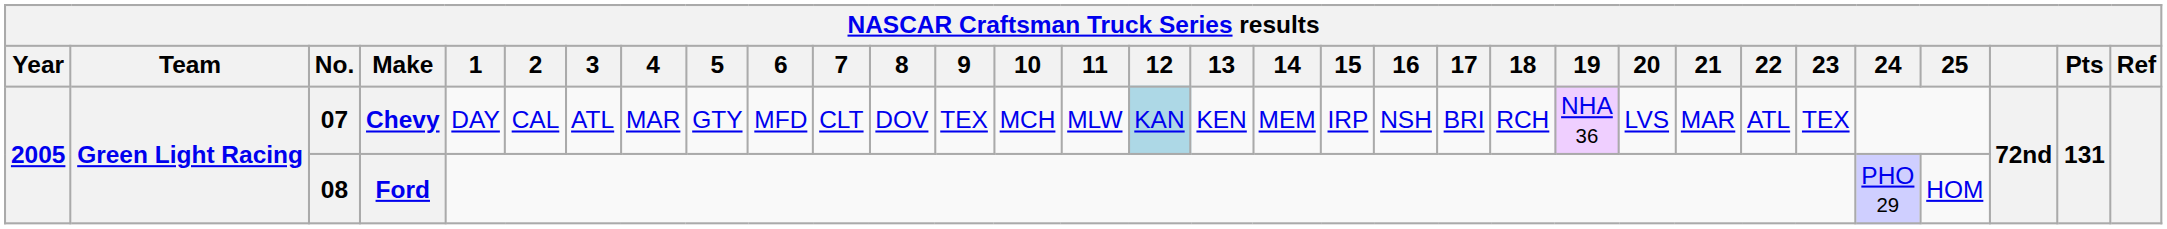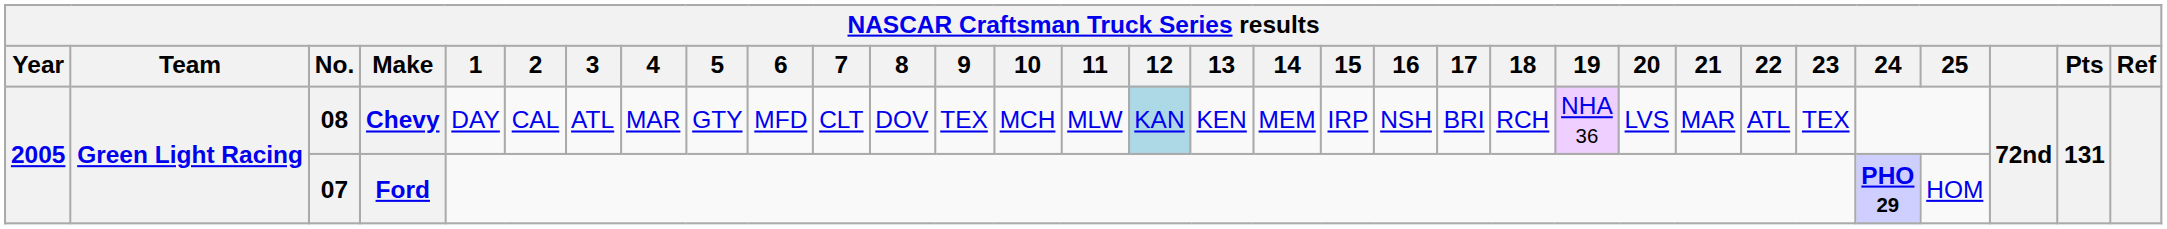 <table class="wikitable" style="text-align:center; font-size:75%">
 <tr>
 <th colspan=45><a href='#'>NASCAR Craftsman Truck Series</a> results</th>
 </tr>
 <tr>
 <th>Year</th>
 <th>Team</th>
 <th>No.</th>
 <th>Make</th>
 <th>1</th>
 <th>2</th>
 <th>3</th>
 <th>4</th>
 <th>5</th>
 <th>6</th>
 <th>7</th>
 <th>8</th>
 <th>9</th>
 <th>10</th>
 <th>11</th>
 <th>12</th>
 <th>13</th>
 <th>14</th>
 <th>15</th>
 <th>16</th>
 <th>17</th>
 <th>18</th>
 <th>19</th>
 <th>20</th>
 <th>21</th>
 <th>22</th>
 <th>23</th>
 <th>24</th>
 <th>25</th>
 <th></th>
 <th>Pts</th>
 <th>Ref</th>
 </tr>
 <tr>
 <th rowspan=2><a href='#'>2005</a></th>
 <th rowspan=2><a href='#'>Green Light Racing</a></th>
-<th>07</th>
+<th>08</th>
 <th><a href='#'>Chevy</a></th>
 <td><a href='#'>DAY</a></td>
 <td><a href='#'>CAL</a></td>
 <td><a href='#'>ATL</a></td>
 <td><a href='#'>MAR</a></td>
 <td><a href='#'>GTY</a></td>
 <td><a href='#'>MFD</a></td>
 <td><a href='#'>CLT</a></td>
 <td><a href='#'>DOV</a></td>
 <td><a href='#'>TEX</a></td>
 <td><a href='#'>MCH</a></td>
 <td><a href='#'>MLW</a></td>
 <td style="background: lightblue;"><a href='#'>KAN</a></td>
 <td><a href='#'>KEN</a></td>
 <td><a href='#'>MEM</a></td>
 <td><a href='#'>IRP</a></td>
 <td><a href='#'>NSH</a></td>
 <td><a href='#'>BRI</a></td>
 <td><a href='#'>RCH</a></td>
 <td style="background:#EFCFFF;"><a href='#'>NHA</a><br><small>36</small></td>
 <td><a href='#'>LVS</a></td>
 <td><a href='#'>MAR</a></td>
 <td><a href='#'>ATL</a></td>
 <td><a href='#'>TEX</a></td>
 <td colspan=2></td>
 <th rowspan=2>72nd</th>
 <th rowspan=2>131</th>
 <th rowspan=2></th>
 </tr>
 <tr>
-<th>08</th>
+<th>07</th>
 <th><a href='#'>Ford</a></th>
 <td colspan=23></td>
-<td style="background:#CFCFFF;"><a href='#'>PHO</a><br><small>29</small></td>
+<td style="background:#CFCFFF;"><strong><a href='#'>PHO</a><br><small>29</small></strong></td>
 <td><a href='#'>HOM</a></td>
 </tr>
 </table>
